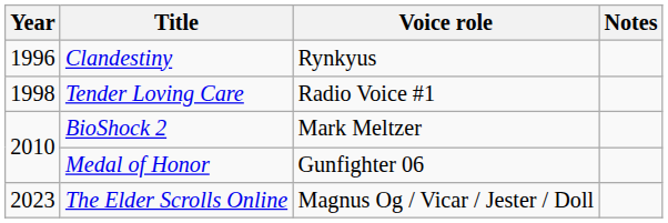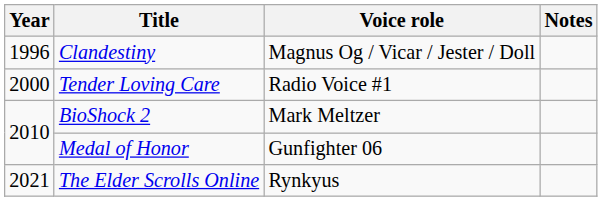 <table class="wikitable sortable">
 <tr>
 <th>Year</th>
 <th>Title</th>
 <th>Voice role</th>
 <th>Notes</th>
 </tr>
 <tr>
 <td>1996</td>
 <td><em><a href='#'>Clandestiny</a></em></td>
-<td>Rynkyus</td>
+<td>Magnus Og / Vicar / Jester / Doll</td>
 <td></td>
 </tr>
 <tr>
-<td>1998</td>
+<td>2000</td>
 <td><em><a href='#'>Tender Loving Care</a></em></td>
 <td>Radio Voice #1</td>
 <td></td>
 </tr>
 <tr>
 <td rowspan="2">2010</td>
 <td><em><a href='#'>BioShock 2</a></em></td>
 <td>Mark Meltzer</td>
 <td></td>
 </tr>
 <tr>
 <td><em><a href='#'>Medal of Honor</a></em></td>
 <td>Gunfighter 06</td>
 <td></td>
 </tr>
 <tr>
-<td>2023</td>
+<td>2021</td>
 <td><em><a href='#'>The Elder Scrolls Online</a></em></td>
-<td>Magnus Og / Vicar / Jester / Doll</td>
+<td>Rynkyus</td>
 <td></td>
 </tr>
 </table>
